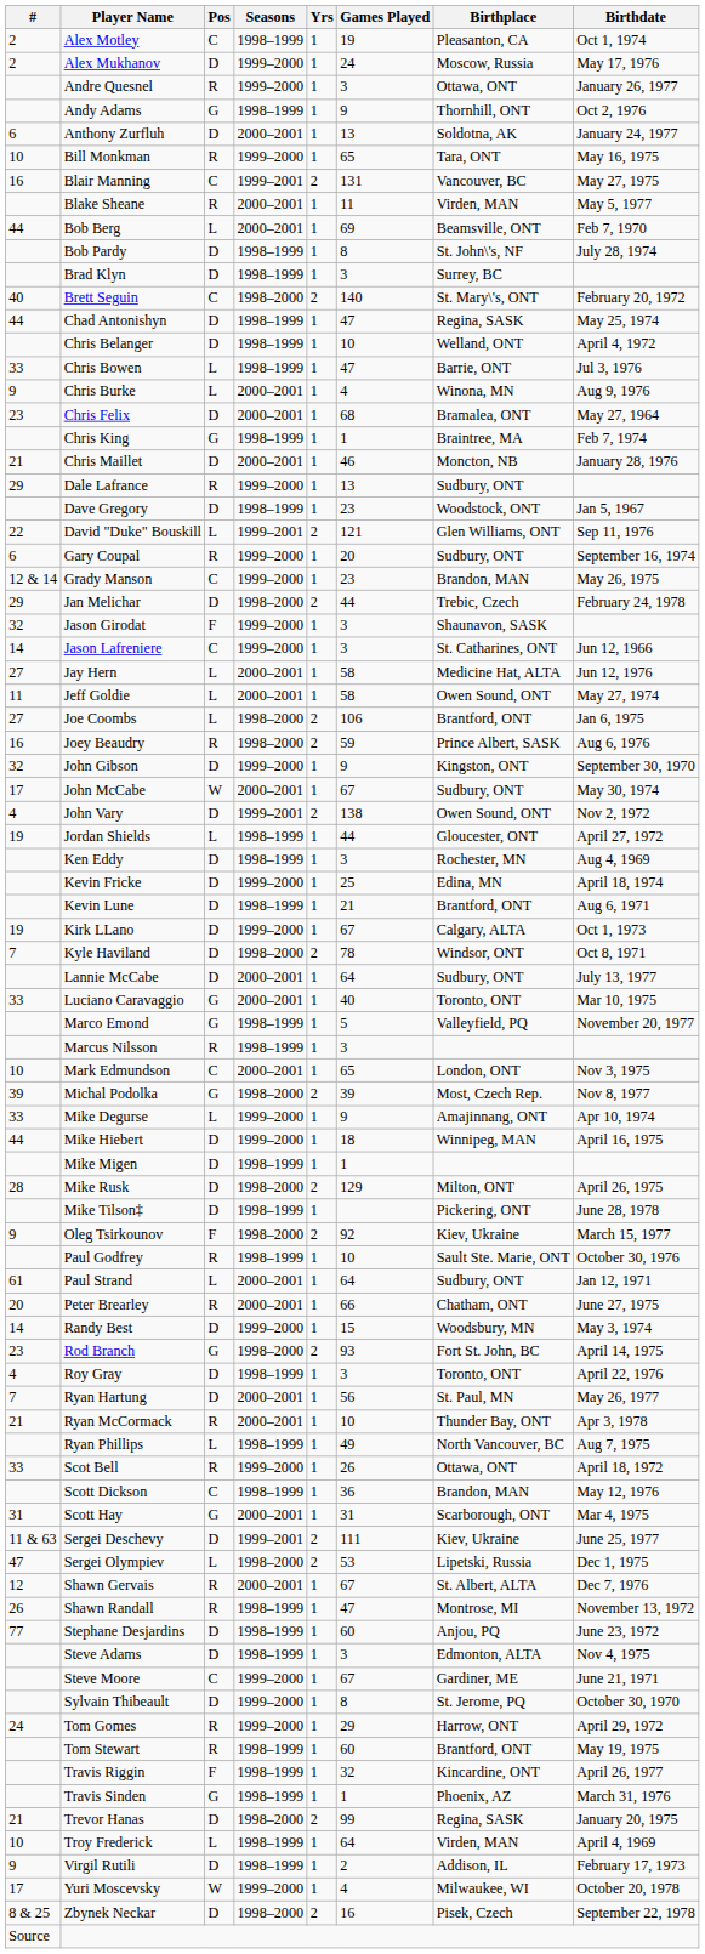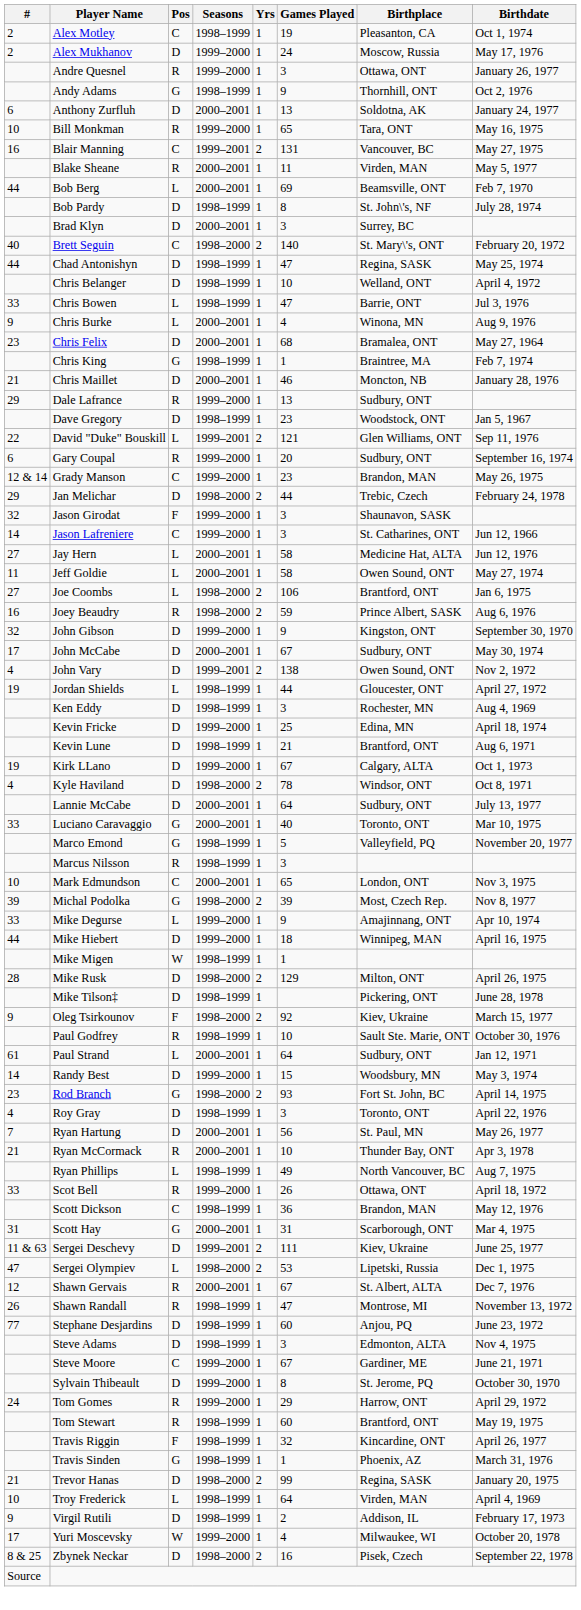 <table class="wikitable">
 <tr>
 <th>#</th>
 <th>Player Name</th>
 <th>Pos</th>
 <th>Seasons</th>
 <th>Yrs</th>
 <th>Games Played</th>
 <th>Birthplace</th>
 <th>Birthdate</th>
 </tr>
 <tr>
 <td>2</td>
 <td><a href='#'>Alex Motley</a></td>
 <td>C</td>
 <td>1998–1999</td>
 <td>1</td>
 <td>19</td>
 <td>Pleasanton, CA</td>
 <td>Oct 1, 1974</td>
 </tr>
 <tr>
 <td>2</td>
 <td><a href='#'>Alex Mukhanov</a></td>
 <td>D</td>
 <td>1999–2000</td>
 <td>1</td>
 <td>24</td>
 <td>Moscow, Russia</td>
 <td>May 17, 1976</td>
 </tr>
 <tr>
 <td></td>
 <td>Andre Quesnel</td>
 <td>R</td>
 <td>1999–2000</td>
 <td>1</td>
 <td>3</td>
 <td>Ottawa, ONT</td>
 <td>January 26, 1977</td>
 </tr>
 <tr>
 <td></td>
 <td>Andy Adams</td>
 <td>G</td>
 <td>1998–1999</td>
 <td>1</td>
 <td>9</td>
 <td>Thornhill, ONT</td>
 <td>Oct 2, 1976</td>
 </tr>
 <tr>
 <td>6</td>
 <td>Anthony Zurfluh</td>
 <td>D</td>
 <td>2000–2001</td>
 <td>1</td>
 <td>13</td>
 <td>Soldotna, AK</td>
 <td>January 24, 1977</td>
 </tr>
 <tr>
 <td>10</td>
 <td>Bill Monkman</td>
 <td>R</td>
 <td>1999–2000</td>
 <td>1</td>
 <td>65</td>
 <td>Tara, ONT</td>
 <td>May 16, 1975</td>
 </tr>
 <tr>
 <td>16</td>
 <td>Blair Manning</td>
 <td>C</td>
 <td>1999–2001</td>
 <td>2</td>
 <td>131</td>
 <td>Vancouver, BC</td>
 <td>May 27, 1975</td>
 </tr>
 <tr>
 <td></td>
 <td>Blake Sheane</td>
 <td>R</td>
 <td>2000–2001</td>
 <td>1</td>
 <td>11</td>
 <td>Virden, MAN</td>
 <td>May 5, 1977</td>
 </tr>
 <tr>
 <td>44</td>
 <td>Bob Berg</td>
 <td>L</td>
 <td>2000–2001</td>
 <td>1</td>
 <td>69</td>
 <td>Beamsville, ONT</td>
 <td>Feb 7, 1970</td>
 </tr>
 <tr>
 <td></td>
 <td>Bob Pardy</td>
 <td>D</td>
 <td>1998–1999</td>
 <td>1</td>
 <td>8</td>
 <td>St. John\'s, NF</td>
 <td>July 28, 1974</td>
 </tr>
 <tr>
 <td></td>
 <td>Brad Klyn</td>
 <td>D</td>
-<td>1998–1999</td>
+<td>2000–2001</td>
 <td>1</td>
 <td>3</td>
 <td>Surrey, BC</td>
 <td></td>
 </tr>
 <tr>
 <td>40</td>
 <td><a href='#'>Brett Seguin</a></td>
 <td>C</td>
 <td>1998–2000</td>
 <td>2</td>
 <td>140</td>
 <td>St. Mary\'s, ONT</td>
 <td>February 20, 1972</td>
 </tr>
 <tr>
 <td>44</td>
 <td>Chad Antonishyn</td>
 <td>D</td>
 <td>1998–1999</td>
 <td>1</td>
 <td>47</td>
 <td>Regina, SASK</td>
 <td>May 25, 1974</td>
 </tr>
 <tr>
 <td></td>
 <td>Chris Belanger</td>
 <td>D</td>
 <td>1998–1999</td>
 <td>1</td>
 <td>10</td>
 <td>Welland, ONT</td>
 <td>April 4, 1972</td>
 </tr>
 <tr>
 <td>33</td>
 <td>Chris Bowen</td>
 <td>L</td>
 <td>1998–1999</td>
 <td>1</td>
 <td>47</td>
 <td>Barrie, ONT</td>
 <td>Jul 3, 1976</td>
 </tr>
 <tr>
 <td>9</td>
 <td>Chris Burke</td>
 <td>L</td>
 <td>2000–2001</td>
 <td>1</td>
 <td>4</td>
 <td>Winona, MN</td>
 <td>Aug 9, 1976</td>
 </tr>
 <tr>
 <td>23</td>
 <td><a href='#'>Chris Felix</a></td>
 <td>D</td>
 <td>2000–2001</td>
 <td>1</td>
 <td>68</td>
 <td>Bramalea, ONT</td>
 <td>May 27, 1964</td>
 </tr>
 <tr>
 <td></td>
 <td>Chris King</td>
 <td>G</td>
 <td>1998–1999</td>
 <td>1</td>
 <td>1</td>
 <td>Braintree, MA</td>
 <td>Feb 7, 1974</td>
 </tr>
 <tr>
 <td>21</td>
 <td>Chris Maillet</td>
 <td>D</td>
 <td>2000–2001</td>
 <td>1</td>
 <td>46</td>
 <td>Moncton, NB</td>
 <td>January 28, 1976</td>
 </tr>
 <tr>
 <td>29</td>
 <td>Dale Lafrance</td>
 <td>R</td>
 <td>1999–2000</td>
 <td>1</td>
 <td>13</td>
 <td>Sudbury, ONT</td>
 <td></td>
 </tr>
 <tr>
 <td></td>
 <td>Dave Gregory</td>
 <td>D</td>
 <td>1998–1999</td>
 <td>1</td>
 <td>23</td>
 <td>Woodstock, ONT</td>
 <td>Jan 5, 1967</td>
 </tr>
 <tr>
 <td>22</td>
 <td>David "Duke" Bouskill</td>
 <td>L</td>
 <td>1999–2001</td>
 <td>2</td>
 <td>121</td>
 <td>Glen Williams, ONT</td>
 <td>Sep 11, 1976</td>
 </tr>
 <tr>
 <td>6</td>
 <td>Gary Coupal</td>
 <td>R</td>
 <td>1999–2000</td>
 <td>1</td>
 <td>20</td>
 <td>Sudbury, ONT</td>
 <td>September 16, 1974</td>
 </tr>
 <tr>
 <td>12 & 14</td>
 <td>Grady Manson</td>
 <td>C</td>
 <td>1999–2000</td>
 <td>1</td>
 <td>23</td>
 <td>Brandon, MAN</td>
 <td>May 26, 1975</td>
 </tr>
 <tr>
 <td>29</td>
 <td>Jan Melichar</td>
 <td>D</td>
 <td>1998–2000</td>
 <td>2</td>
 <td>44</td>
 <td>Trebic, Czech</td>
 <td>February 24, 1978</td>
 </tr>
 <tr>
 <td>32</td>
 <td>Jason Girodat</td>
 <td>F</td>
 <td>1999–2000</td>
 <td>1</td>
 <td>3</td>
 <td>Shaunavon, SASK</td>
 <td></td>
 </tr>
 <tr>
 <td>14</td>
 <td><a href='#'>Jason Lafreniere</a></td>
 <td>C</td>
 <td>1999–2000</td>
 <td>1</td>
 <td>3</td>
 <td>St. Catharines, ONT</td>
 <td>Jun 12, 1966</td>
 </tr>
 <tr>
 <td>27</td>
 <td>Jay Hern</td>
 <td>L</td>
 <td>2000–2001</td>
 <td>1</td>
 <td>58</td>
 <td>Medicine Hat, ALTA</td>
 <td>Jun 12, 1976</td>
 </tr>
 <tr>
 <td>11</td>
 <td>Jeff Goldie</td>
 <td>L</td>
 <td>2000–2001</td>
 <td>1</td>
 <td>58</td>
 <td>Owen Sound, ONT</td>
 <td>May 27, 1974</td>
 </tr>
 <tr>
 <td>27</td>
 <td>Joe Coombs</td>
 <td>L</td>
 <td>1998–2000</td>
 <td>2</td>
 <td>106</td>
 <td>Brantford, ONT</td>
 <td>Jan 6, 1975</td>
 </tr>
 <tr>
 <td>16</td>
 <td>Joey Beaudry</td>
 <td>R</td>
 <td>1998–2000</td>
 <td>2</td>
 <td>59</td>
 <td>Prince Albert, SASK</td>
 <td>Aug 6, 1976</td>
 </tr>
 <tr>
 <td>32</td>
 <td>John Gibson</td>
 <td>D</td>
 <td>1999–2000</td>
 <td>1</td>
 <td>9</td>
 <td>Kingston, ONT</td>
 <td>September 30, 1970</td>
 </tr>
 <tr>
 <td>17</td>
 <td>John McCabe</td>
-<td>W</td>
+<td>D</td>
 <td>2000–2001</td>
 <td>1</td>
 <td>67</td>
 <td>Sudbury, ONT</td>
 <td>May 30, 1974</td>
 </tr>
 <tr>
 <td>4</td>
 <td>John Vary</td>
 <td>D</td>
 <td>1999–2001</td>
 <td>2</td>
 <td>138</td>
 <td>Owen Sound, ONT</td>
 <td>Nov 2, 1972</td>
 </tr>
 <tr>
 <td>19</td>
 <td>Jordan Shields</td>
 <td>L</td>
 <td>1998–1999</td>
 <td>1</td>
 <td>44</td>
 <td>Gloucester, ONT</td>
 <td>April 27, 1972</td>
 </tr>
 <tr>
 <td></td>
 <td>Ken Eddy</td>
 <td>D</td>
 <td>1998–1999</td>
 <td>1</td>
 <td>3</td>
 <td>Rochester, MN</td>
 <td>Aug 4, 1969</td>
 </tr>
 <tr>
 <td></td>
 <td>Kevin Fricke</td>
 <td>D</td>
 <td>1999–2000</td>
 <td>1</td>
 <td>25</td>
 <td>Edina, MN</td>
 <td>April 18, 1974</td>
 </tr>
 <tr>
 <td></td>
 <td>Kevin Lune</td>
 <td>D</td>
 <td>1998–1999</td>
 <td>1</td>
 <td>21</td>
 <td>Brantford, ONT</td>
 <td>Aug 6, 1971</td>
 </tr>
 <tr>
 <td>19</td>
 <td>Kirk LLano</td>
 <td>D</td>
 <td>1999–2000</td>
 <td>1</td>
 <td>67</td>
 <td>Calgary, ALTA</td>
 <td>Oct 1, 1973</td>
 </tr>
 <tr>
-<td>7</td>
+<td>4</td>
 <td>Kyle Haviland</td>
 <td>D</td>
 <td>1998–2000</td>
 <td>2</td>
 <td>78</td>
 <td>Windsor, ONT</td>
 <td>Oct 8, 1971</td>
 </tr>
 <tr>
 <td></td>
 <td>Lannie McCabe</td>
 <td>D</td>
 <td>2000–2001</td>
 <td>1</td>
 <td>64</td>
 <td>Sudbury, ONT</td>
 <td>July 13, 1977</td>
 </tr>
 <tr>
 <td>33</td>
 <td>Luciano Caravaggio</td>
 <td>G</td>
 <td>2000–2001</td>
 <td>1</td>
 <td>40</td>
 <td>Toronto, ONT</td>
 <td>Mar 10, 1975</td>
 </tr>
 <tr>
 <td></td>
 <td>Marco Emond</td>
 <td>G</td>
 <td>1998–1999</td>
 <td>1</td>
 <td>5</td>
 <td>Valleyfield, PQ</td>
 <td>November 20, 1977</td>
 </tr>
 <tr>
 <td></td>
 <td>Marcus Nilsson</td>
 <td>R</td>
 <td>1998–1999</td>
 <td>1</td>
 <td>3</td>
 <td></td>
 <td></td>
 </tr>
 <tr>
 <td>10</td>
 <td>Mark Edmundson</td>
 <td>C</td>
 <td>2000–2001</td>
 <td>1</td>
 <td>65</td>
 <td>London, ONT</td>
 <td>Nov 3, 1975</td>
 </tr>
 <tr>
 <td>39</td>
 <td>Michal Podolka</td>
 <td>G</td>
 <td>1998–2000</td>
 <td>2</td>
 <td>39</td>
 <td>Most, Czech Rep.</td>
 <td>Nov 8, 1977</td>
 </tr>
 <tr>
 <td>33</td>
 <td>Mike Degurse</td>
 <td>L</td>
 <td>1999–2000</td>
 <td>1</td>
 <td>9</td>
 <td>Amajinnang, ONT</td>
 <td>Apr 10, 1974</td>
 </tr>
 <tr>
 <td>44</td>
 <td>Mike Hiebert</td>
 <td>D</td>
 <td>1999–2000</td>
 <td>1</td>
 <td>18</td>
 <td>Winnipeg, MAN</td>
 <td>April 16, 1975</td>
 </tr>
 <tr>
 <td></td>
 <td>Mike Migen</td>
-<td>D</td>
+<td>W</td>
 <td>1998–1999</td>
 <td>1</td>
 <td>1</td>
 <td></td>
 <td></td>
 </tr>
 <tr>
 <td>28</td>
 <td>Mike Rusk</td>
 <td>D</td>
 <td>1998–2000</td>
 <td>2</td>
 <td>129</td>
 <td>Milton, ONT</td>
 <td>April 26, 1975</td>
 </tr>
 <tr>
 <td></td>
 <td>Mike Tilson‡</td>
 <td>D</td>
 <td>1998–1999</td>
 <td>1</td>
 <td></td>
 <td>Pickering, ONT</td>
 <td>June 28, 1978</td>
 </tr>
 <tr>
 <td>9</td>
 <td>Oleg Tsirkounov</td>
 <td>F</td>
 <td>1998–2000</td>
 <td>2</td>
 <td>92</td>
 <td>Kiev, Ukraine</td>
 <td>March 15, 1977</td>
 </tr>
 <tr>
 <td></td>
 <td>Paul Godfrey</td>
 <td>R</td>
 <td>1998–1999</td>
 <td>1</td>
 <td>10</td>
 <td>Sault Ste. Marie, ONT</td>
 <td>October 30, 1976</td>
 </tr>
 <tr>
 <td>61</td>
 <td>Paul Strand</td>
 <td>L</td>
 <td>2000–2001</td>
 <td>1</td>
 <td>64</td>
 <td>Sudbury, ONT</td>
 <td>Jan 12, 1971</td>
-</tr>
-<tr>
-<td>20</td>
-<td>Peter Brearley</td>
-<td>R</td>
-<td>2000–2001</td>
-<td>1</td>
-<td>66</td>
-<td>Chatham, ONT</td>
-<td>June 27, 1975</td>
 </tr>
 <tr>
 <td>14</td>
 <td>Randy Best</td>
 <td>D</td>
 <td>1999–2000</td>
 <td>1</td>
 <td>15</td>
 <td>Woodsbury, MN</td>
 <td>May 3, 1974</td>
 </tr>
 <tr>
 <td>23</td>
 <td><a href='#'>Rod Branch</a></td>
 <td>G</td>
 <td>1998–2000</td>
 <td>2</td>
 <td>93</td>
 <td>Fort St. John, BC</td>
 <td>April 14, 1975</td>
 </tr>
 <tr>
 <td>4</td>
 <td>Roy Gray</td>
 <td>D</td>
 <td>1998–1999</td>
 <td>1</td>
 <td>3</td>
 <td>Toronto, ONT</td>
 <td>April 22, 1976</td>
 </tr>
 <tr>
 <td>7</td>
 <td>Ryan Hartung</td>
 <td>D</td>
 <td>2000–2001</td>
 <td>1</td>
 <td>56</td>
 <td>St. Paul, MN</td>
 <td>May 26, 1977</td>
 </tr>
 <tr>
 <td>21</td>
 <td>Ryan McCormack</td>
 <td>R</td>
 <td>2000–2001</td>
 <td>1</td>
 <td>10</td>
 <td>Thunder Bay, ONT</td>
 <td>Apr 3, 1978</td>
 </tr>
 <tr>
 <td></td>
 <td>Ryan Phillips</td>
 <td>L</td>
 <td>1998–1999</td>
 <td>1</td>
 <td>49</td>
 <td>North Vancouver, BC</td>
 <td>Aug 7, 1975</td>
 </tr>
 <tr>
 <td>33</td>
 <td>Scot Bell</td>
 <td>R</td>
 <td>1999–2000</td>
 <td>1</td>
 <td>26</td>
 <td>Ottawa, ONT</td>
 <td>April 18, 1972</td>
 </tr>
 <tr>
 <td></td>
 <td>Scott Dickson</td>
 <td>C</td>
 <td>1998–1999</td>
 <td>1</td>
 <td>36</td>
 <td>Brandon, MAN</td>
 <td>May 12, 1976</td>
 </tr>
 <tr>
 <td>31</td>
 <td>Scott Hay</td>
 <td>G</td>
 <td>2000–2001</td>
 <td>1</td>
 <td>31</td>
 <td>Scarborough, ONT</td>
 <td>Mar 4, 1975</td>
 </tr>
 <tr>
 <td>11 & 63</td>
 <td>Sergei Deschevy</td>
 <td>D</td>
 <td>1999–2001</td>
 <td>2</td>
 <td>111</td>
 <td>Kiev, Ukraine</td>
 <td>June 25, 1977</td>
 </tr>
 <tr>
 <td>47</td>
 <td>Sergei Olympiev</td>
 <td>L</td>
 <td>1998–2000</td>
 <td>2</td>
 <td>53</td>
 <td>Lipetski, Russia</td>
 <td>Dec 1, 1975</td>
 </tr>
 <tr>
 <td>12</td>
 <td>Shawn Gervais</td>
 <td>R</td>
 <td>2000–2001</td>
 <td>1</td>
 <td>67</td>
 <td>St. Albert, ALTA</td>
 <td>Dec 7, 1976</td>
 </tr>
 <tr>
 <td>26</td>
 <td>Shawn Randall</td>
 <td>R</td>
 <td>1998–1999</td>
 <td>1</td>
 <td>47</td>
 <td>Montrose, MI</td>
 <td>November 13, 1972</td>
 </tr>
 <tr>
 <td>77</td>
 <td>Stephane Desjardins</td>
 <td>D</td>
 <td>1998–1999</td>
 <td>1</td>
 <td>60</td>
 <td>Anjou, PQ</td>
 <td>June 23, 1972</td>
 </tr>
 <tr>
 <td></td>
 <td>Steve Adams</td>
 <td>D</td>
 <td>1998–1999</td>
 <td>1</td>
 <td>3</td>
 <td>Edmonton, ALTA</td>
 <td>Nov 4, 1975</td>
 </tr>
 <tr>
 <td></td>
 <td>Steve Moore</td>
 <td>C</td>
 <td>1999–2000</td>
 <td>1</td>
 <td>67</td>
 <td>Gardiner, ME</td>
 <td>June 21, 1971</td>
 </tr>
 <tr>
 <td></td>
 <td>Sylvain Thibeault</td>
 <td>D</td>
 <td>1999–2000</td>
 <td>1</td>
 <td>8</td>
 <td>St. Jerome, PQ</td>
 <td>October 30, 1970</td>
 </tr>
 <tr>
 <td>24</td>
 <td>Tom Gomes</td>
 <td>R</td>
 <td>1999–2000</td>
 <td>1</td>
 <td>29</td>
 <td>Harrow, ONT</td>
 <td>April 29, 1972</td>
 </tr>
 <tr>
 <td></td>
 <td>Tom Stewart</td>
 <td>R</td>
 <td>1998–1999</td>
 <td>1</td>
 <td>60</td>
 <td>Brantford, ONT</td>
 <td>May 19, 1975</td>
 </tr>
 <tr>
 <td></td>
 <td>Travis Riggin</td>
 <td>F</td>
 <td>1998–1999</td>
 <td>1</td>
 <td>32</td>
 <td>Kincardine, ONT</td>
 <td>April 26, 1977</td>
 </tr>
 <tr>
 <td></td>
 <td>Travis Sinden</td>
 <td>G</td>
 <td>1998–1999</td>
 <td>1</td>
 <td>1</td>
 <td>Phoenix, AZ</td>
 <td>March 31, 1976</td>
 </tr>
 <tr>
 <td>21</td>
 <td>Trevor Hanas</td>
 <td>D</td>
 <td>1998–2000</td>
 <td>2</td>
 <td>99</td>
 <td>Regina, SASK</td>
 <td>January 20, 1975</td>
 </tr>
 <tr>
 <td>10</td>
 <td>Troy Frederick</td>
 <td>L</td>
 <td>1998–1999</td>
 <td>1</td>
 <td>64</td>
 <td>Virden, MAN</td>
 <td>April 4, 1969</td>
 </tr>
 <tr>
 <td>9</td>
 <td>Virgil Rutili</td>
 <td>D</td>
 <td>1998–1999</td>
 <td>1</td>
 <td>2</td>
 <td>Addison, IL</td>
 <td>February 17, 1973</td>
 </tr>
 <tr>
 <td>17</td>
 <td>Yuri Moscevsky</td>
 <td>W</td>
 <td>1999–2000</td>
 <td>1</td>
 <td>4</td>
 <td>Milwaukee, WI</td>
 <td>October 20, 1978</td>
 </tr>
 <tr>
 <td>8 & 25</td>
 <td>Zbynek Neckar</td>
 <td>D</td>
 <td>1998–2000</td>
 <td>2</td>
 <td>16</td>
 <td>Pisek, Czech</td>
 <td>September 22, 1978</td>
 </tr>
 <tr>
 <td>Source</td>
 </tr>
 </table>
